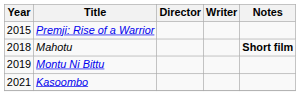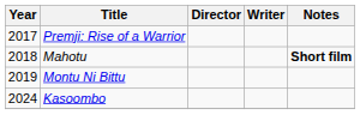 <table class="wikitable">
 <tr>
 <th>Year</th>
 <th>Title</th>
 <th>Director</th>
 <th>Writer</th>
 <th>Notes</th>
 </tr>
 <tr>
-<td>2015</td>
+<td>2017</td>
 <td><em><a href='#'>Premji: Rise of a Warrior</a></em></td>
 <td></td>
 <td></td>
 <td></td>
 </tr>
 <tr>
 <td>2018</td>
 <td><em>Mahotu</em></td>
 <td></td>
 <td></td>
 <td><strong>Short film</strong></td>
 </tr>
 <tr>
 <td>2019</td>
 <td><em><a href='#'>Montu Ni Bittu</a></em></td>
 <td></td>
 <td></td>
 <td></td>
 </tr>
 <tr>
-<td>2021</td>
+<td>2024</td>
 <td><em><a href='#'>Kasoombo</a></em></td>
 <td></td>
 <td></td>
 <td></td>
 </tr>
 <tr>
 </tr>
 </table>
